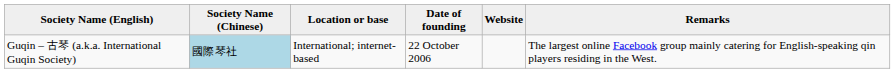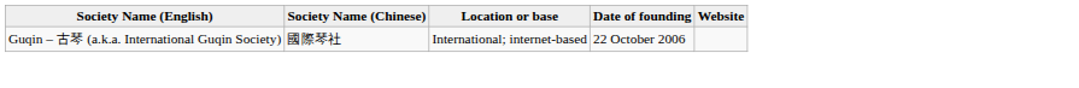 <table class="wikitable">
 <tr>
 <th style="background:#efefef;">Society Name (English)</th>
 <th style="background:#efefef;">Society Name (Chinese)</th>
 <th style="background:#efefef;">Location or base</th>
 <th style="background:#efefef;">Date of founding</th>
 <th style="background:#efefef;">Website</th>
-<th style="background:#efefef;">Remarks</th>
 </tr>
 <tr>
 <td>Guqin – 古琴 (a.k.a. International Guqin Society)</td>
-<td style="background: lightblue;">國際琴社</td>
+<td>國際琴社</td>
 <td>International; internet-based</td>
 <td>22 October 2006</td>
 <td></td>
-<td>The largest online <a href='#'>Facebook</a> group mainly catering for English-speaking qin players residing in the West.</td>
 </tr>
 </table>
